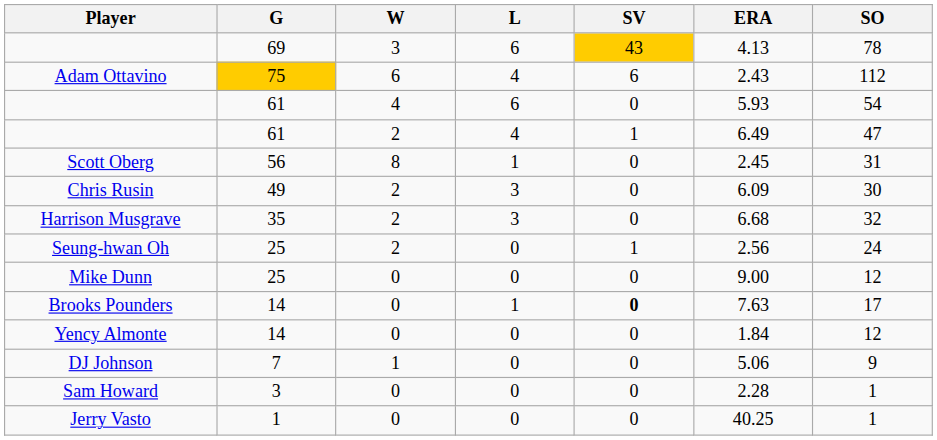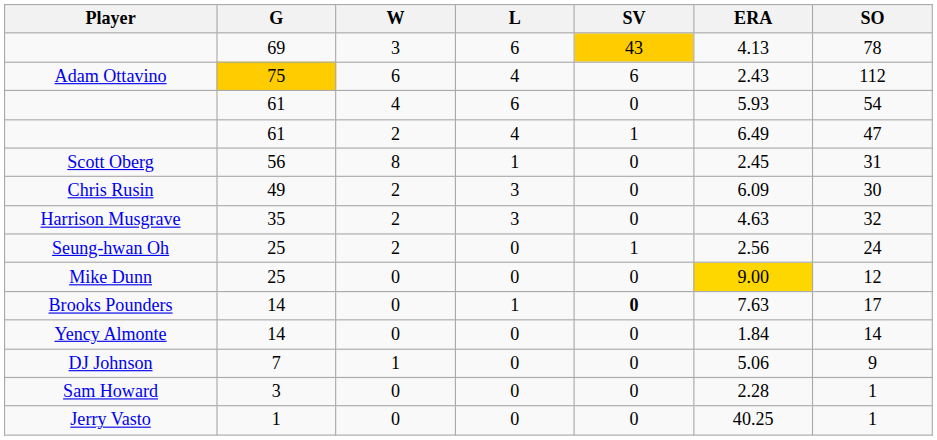 <table class="wikitable sortable">
 <tr>
 <th bgcolor="#DDDDFF" width="16%">Player</th>
 <th bgcolor="#DDDDFF" width="9%">G</th>
 <th bgcolor="#DDDDFF" width="9%">W</th>
 <th bgcolor="#DDDDFF" width="9%">L</th>
 <th bgcolor="#DDDDFF" width="9%">SV</th>
 <th bgcolor="#DDDDFF" width="9%">ERA</th>
 <th bgcolor="#DDDDFF" width="9%">SO</th>
 </tr>
 <tr align="center">
 <td></td>
 <td>69</td>
 <td>3</td>
 <td>6</td>
 <td bgcolor="#FFCC00">43</td>
 <td>4.13</td>
 <td>78</td>
 </tr>
 <tr align=center>
 <td><a href='#'>Adam Ottavino</a></td>
 <td bgcolor="#FFCC00">75</td>
 <td>6</td>
 <td>4</td>
 <td>6</td>
 <td>2.43</td>
 <td>112</td>
 </tr>
 <tr align=center>
 <td></td>
 <td>61</td>
 <td>4</td>
 <td>6</td>
 <td>0</td>
 <td>5.93</td>
 <td>54</td>
 </tr>
 <tr align="center">
 <td></td>
 <td>61</td>
 <td>2</td>
 <td>4</td>
 <td>1</td>
 <td>6.49</td>
 <td>47</td>
 </tr>
 <tr align=center>
 <td><a href='#'>Scott Oberg</a></td>
 <td>56</td>
 <td>8</td>
 <td>1</td>
 <td>0</td>
 <td>2.45</td>
 <td>31</td>
 </tr>
 <tr align=center>
 <td><a href='#'>Chris Rusin</a></td>
 <td>49</td>
 <td>2</td>
 <td>3</td>
 <td>0</td>
 <td>6.09</td>
 <td>30</td>
 </tr>
 <tr align=center>
 <td><a href='#'>Harrison Musgrave</a></td>
 <td>35</td>
 <td>2</td>
 <td>3</td>
 <td>0</td>
-<td>6.68</td>
+<td>4.63</td>
 <td>32</td>
 </tr>
 <tr align=center>
 <td><a href='#'>Seung-hwan Oh</a></td>
 <td>25</td>
 <td>2</td>
 <td>0</td>
 <td>1</td>
 <td>2.56</td>
 <td>24</td>
 </tr>
 <tr align=center>
 <td><a href='#'>Mike Dunn</a></td>
 <td>25</td>
 <td>0</td>
 <td>0</td>
 <td>0</td>
-<td>9.00</td>
+<td style="background: gold;">9.00</td>
 <td>12</td>
 </tr>
 <tr align=center>
 <td><a href='#'>Brooks Pounders</a></td>
 <td>14</td>
 <td>0</td>
 <td>1</td>
 <td><strong>0</strong></td>
 <td>7.63</td>
 <td>17</td>
 </tr>
 <tr align=center>
 <td><a href='#'>Yency Almonte</a></td>
 <td>14</td>
 <td>0</td>
 <td>0</td>
 <td>0</td>
 <td>1.84</td>
-<td>12</td>
+<td>14</td>
 </tr>
 <tr align=center>
 <td><a href='#'>DJ Johnson</a></td>
 <td>7</td>
 <td>1</td>
 <td>0</td>
 <td>0</td>
 <td>5.06</td>
 <td>9</td>
 </tr>
 <tr align=center>
 <td><a href='#'>Sam Howard</a></td>
 <td>3</td>
 <td>0</td>
 <td>0</td>
 <td>0</td>
 <td>2.28</td>
 <td>1</td>
 </tr>
 <tr align=center>
 <td><a href='#'>Jerry Vasto</a></td>
 <td>1</td>
 <td>0</td>
 <td>0</td>
 <td>0</td>
 <td>40.25</td>
 <td>1</td>
 </tr>
 </table>
